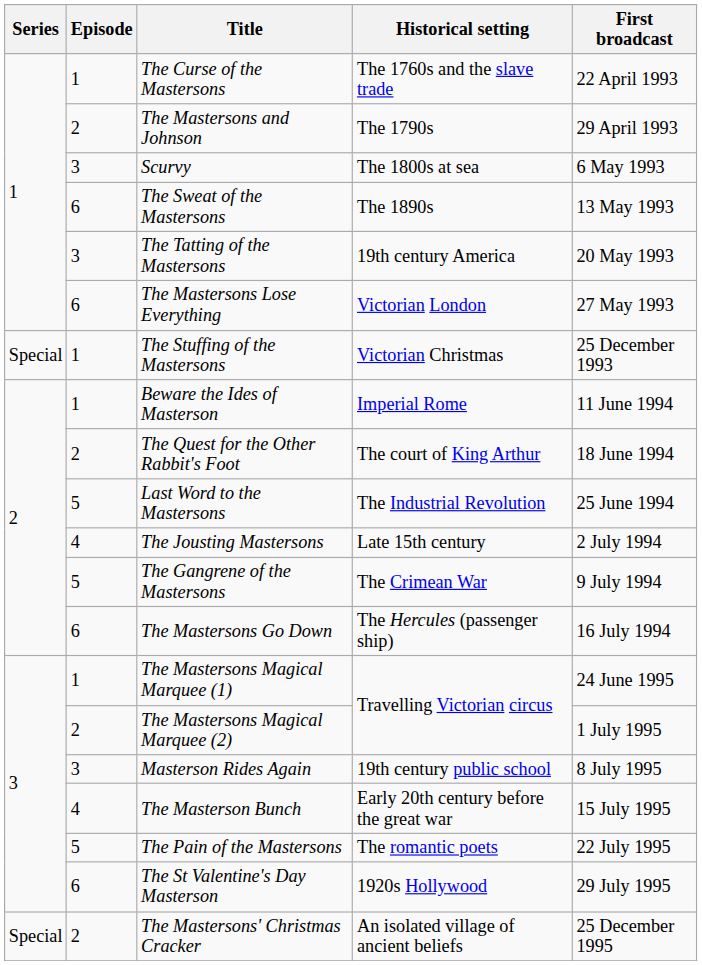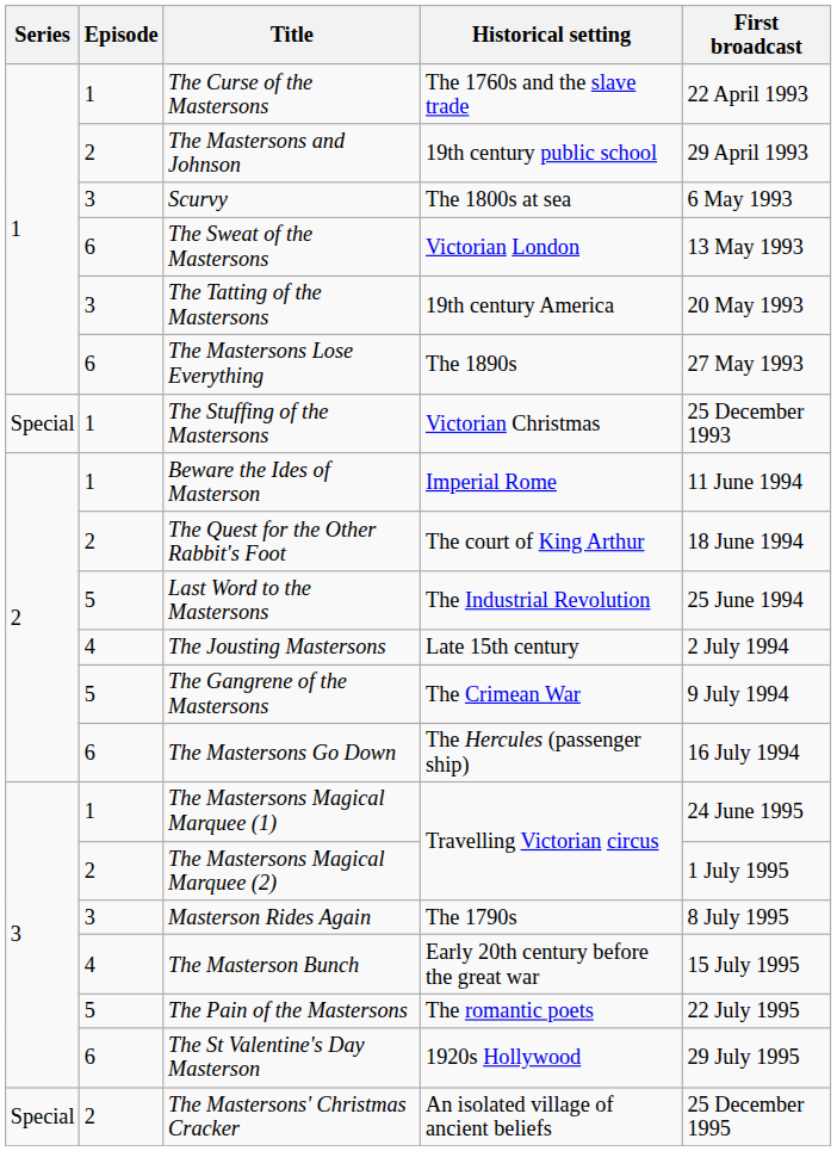 <table class="wikitable">
 <tr>
 <th>Series</th>
 <th>Episode</th>
 <th>Title</th>
 <th>Historical setting</th>
 <th>First broadcast</th>
 </tr>
 <tr>
 <td rowspan="6">1</td>
 <td>1</td>
 <td><em>The Curse of the Mastersons</em></td>
 <td>The 1760s and the <a href='#'>slave trade</a></td>
 <td>22 April 1993</td>
 </tr>
 <tr>
 <td>2</td>
 <td><em>The Mastersons and Johnson</em></td>
-<td>The 1790s</td>
+<td>19th century <a href='#'>public school</a></td>
 <td>29 April 1993</td>
 </tr>
 <tr>
 <td>3</td>
 <td><em>Scurvy</em></td>
 <td>The 1800s at sea</td>
 <td>6 May 1993</td>
 </tr>
 <tr>
 <td>6</td>
 <td><em>The Sweat of the Mastersons</em></td>
-<td>The 1890s</td>
+<td><a href='#'>Victorian</a> <a href='#'>London</a></td>
 <td>13 May 1993</td>
 </tr>
 <tr>
 <td>3</td>
 <td><em>The Tatting of the Mastersons</em></td>
 <td>19th century America</td>
 <td>20 May 1993</td>
 </tr>
 <tr>
 <td>6</td>
 <td><em>The Mastersons Lose Everything</em></td>
-<td><a href='#'>Victorian</a> <a href='#'>London</a></td>
+<td>The 1890s</td>
 <td>27 May 1993</td>
 </tr>
 <tr>
 <td>Special</td>
 <td>1</td>
 <td><em>The Stuffing of the Mastersons</em></td>
 <td><a href='#'>Victorian</a> Christmas</td>
 <td>25 December 1993</td>
 </tr>
 <tr>
 <td rowspan="6">2</td>
 <td>1</td>
 <td><em>Beware the Ides of Masterson</em></td>
 <td><a href='#'>Imperial Rome</a></td>
 <td>11 June 1994</td>
 </tr>
 <tr>
 <td>2</td>
 <td><em>The Quest for the Other Rabbit's Foot</em></td>
 <td>The court of <a href='#'>King Arthur</a></td>
 <td>18 June 1994</td>
 </tr>
 <tr>
 <td>5</td>
 <td><em>Last Word to the Mastersons</em></td>
 <td>The <a href='#'>Industrial Revolution</a></td>
 <td>25 June 1994</td>
 </tr>
 <tr>
 <td>4</td>
 <td><em>The Jousting Mastersons</em></td>
 <td>Late 15th century</td>
 <td>2 July 1994</td>
 </tr>
 <tr>
 <td>5</td>
 <td><em>The Gangrene of the Mastersons</em></td>
 <td>The <a href='#'>Crimean War</a></td>
 <td>9 July 1994</td>
 </tr>
 <tr>
 <td>6</td>
 <td><em>The Mastersons Go Down</em></td>
 <td>The <em>Hercules</em> (passenger ship)</td>
 <td>16 July 1994</td>
 </tr>
 <tr>
 <td rowspan="6">3</td>
 <td>1</td>
 <td><em>The Mastersons Magical Marquee (1)</em></td>
 <td rowspan="2">Travelling <a href='#'>Victorian</a> <a href='#'>circus</a></td>
 <td>24 June 1995</td>
 </tr>
 <tr>
 <td>2</td>
 <td><em>The Mastersons Magical Marquee (2)</em></td>
 <td>1 July 1995</td>
 </tr>
 <tr>
 <td>3</td>
 <td><em>Masterson Rides Again</em></td>
-<td>19th century <a href='#'>public school</a></td>
+<td>The 1790s</td>
 <td>8 July 1995</td>
 </tr>
 <tr>
 <td>4</td>
 <td><em>The Masterson Bunch</em></td>
 <td>Early 20th century before the great war</td>
 <td>15 July 1995</td>
 </tr>
 <tr>
 <td>5</td>
 <td><em>The Pain of the Mastersons</em></td>
 <td>The <a href='#'>romantic poets</a></td>
 <td>22 July 1995</td>
 </tr>
 <tr>
 <td>6</td>
 <td><em>The St Valentine's Day Masterson</em></td>
 <td>1920s <a href='#'>Hollywood</a></td>
 <td>29 July 1995</td>
 </tr>
 <tr>
 <td>Special</td>
 <td>2</td>
 <td><em>The Mastersons' Christmas Cracker</em></td>
 <td>An isolated village of ancient beliefs</td>
 <td>25 December 1995</td>
 </tr>
 <tr>
 </tr>
 </table>
